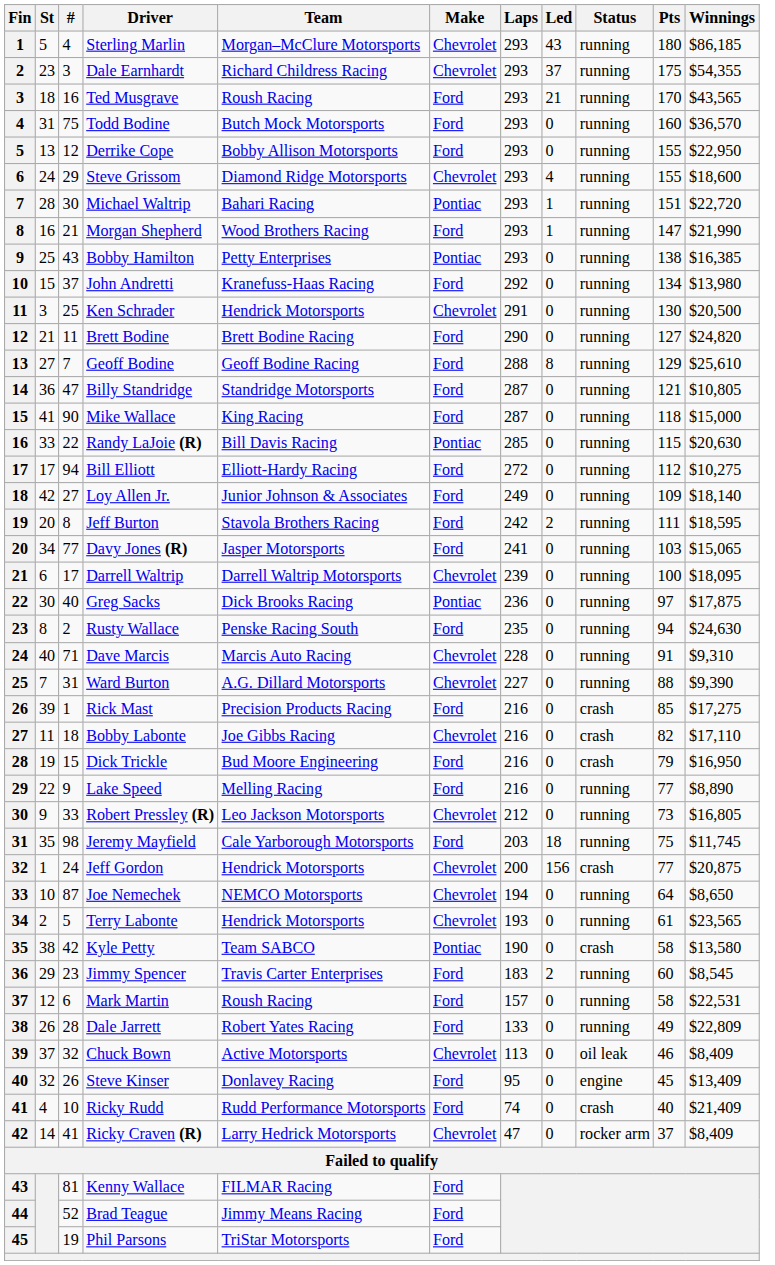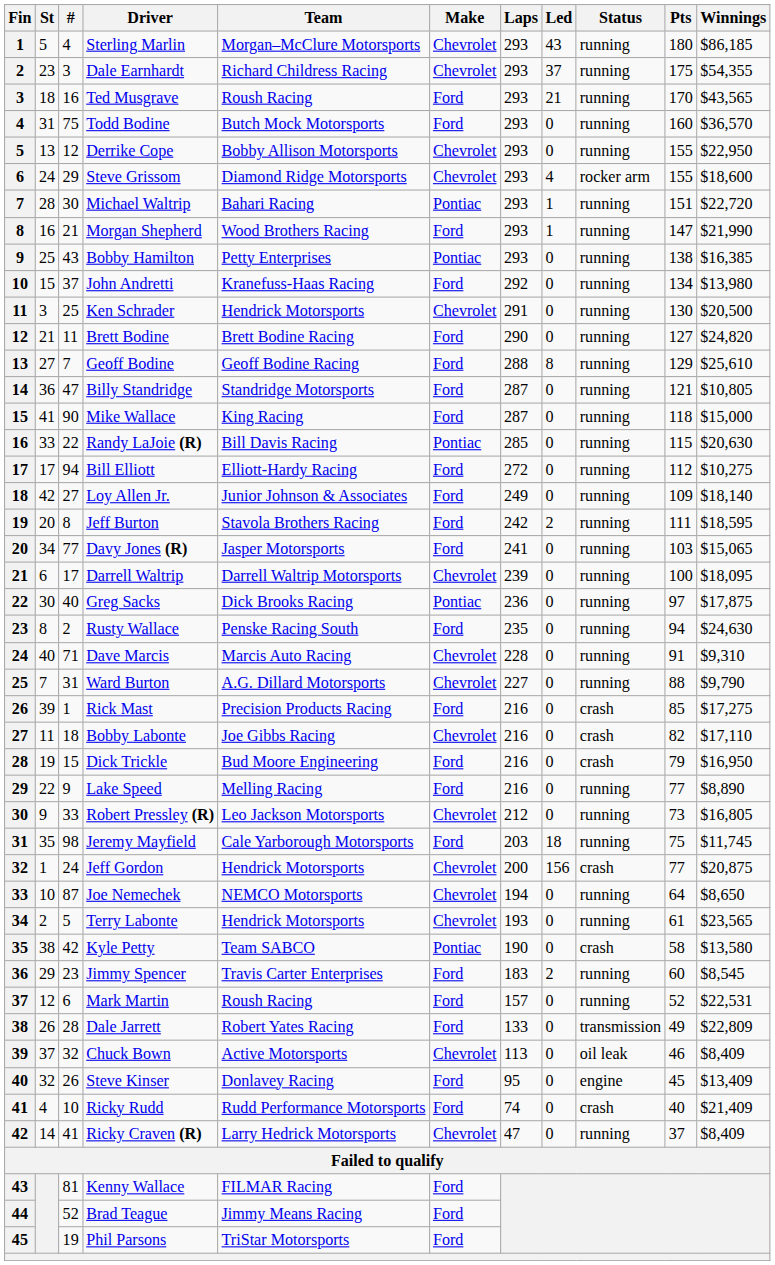 <table class="wikitable" style="font-size:95%">
 <tr>
 <th>Fin</th>
 <th>St</th>
 <th>#</th>
 <th>Driver</th>
 <th>Team</th>
 <th>Make</th>
 <th>Laps</th>
 <th>Led</th>
 <th>Status</th>
 <th>Pts</th>
 <th>Winnings</th>
 </tr>
 <tr>
 <th>1</th>
 <td>5</td>
 <td>4</td>
 <td><a href='#'>Sterling Marlin</a></td>
 <td><a href='#'>Morgan–McClure Motorsports</a></td>
 <td><a href='#'>Chevrolet</a></td>
 <td>293</td>
 <td>43</td>
 <td>running</td>
 <td>180</td>
 <td>$86,185</td>
 </tr>
 <tr>
 <th>2</th>
 <td>23</td>
 <td>3</td>
 <td><a href='#'>Dale Earnhardt</a></td>
 <td><a href='#'>Richard Childress Racing</a></td>
 <td><a href='#'>Chevrolet</a></td>
 <td>293</td>
 <td>37</td>
 <td>running</td>
 <td>175</td>
 <td>$54,355</td>
 </tr>
 <tr>
 <th>3</th>
 <td>18</td>
 <td>16</td>
 <td><a href='#'>Ted Musgrave</a></td>
 <td><a href='#'>Roush Racing</a></td>
 <td><a href='#'>Ford</a></td>
 <td>293</td>
 <td>21</td>
 <td>running</td>
 <td>170</td>
 <td>$43,565</td>
 </tr>
 <tr>
 <th>4</th>
 <td>31</td>
 <td>75</td>
 <td><a href='#'>Todd Bodine</a></td>
 <td><a href='#'>Butch Mock Motorsports</a></td>
 <td><a href='#'>Ford</a></td>
 <td>293</td>
 <td>0</td>
 <td>running</td>
 <td>160</td>
 <td>$36,570</td>
 </tr>
 <tr>
 <th>5</th>
 <td>13</td>
 <td>12</td>
 <td><a href='#'>Derrike Cope</a></td>
 <td><a href='#'>Bobby Allison Motorsports</a></td>
-<td><a href='#'>Ford</a></td>
+<td><a href='#'>Chevrolet</a></td>
 <td>293</td>
 <td>0</td>
 <td>running</td>
 <td>155</td>
 <td>$22,950</td>
 </tr>
 <tr>
 <th>6</th>
 <td>24</td>
 <td>29</td>
 <td><a href='#'>Steve Grissom</a></td>
 <td><a href='#'>Diamond Ridge Motorsports</a></td>
 <td><a href='#'>Chevrolet</a></td>
 <td>293</td>
 <td>4</td>
-<td>running</td>
+<td>rocker arm</td>
 <td>155</td>
 <td>$18,600</td>
 </tr>
 <tr>
 <th>7</th>
 <td>28</td>
 <td>30</td>
 <td><a href='#'>Michael Waltrip</a></td>
 <td><a href='#'>Bahari Racing</a></td>
 <td><a href='#'>Pontiac</a></td>
 <td>293</td>
 <td>1</td>
 <td>running</td>
 <td>151</td>
 <td>$22,720</td>
 </tr>
 <tr>
 <th>8</th>
 <td>16</td>
 <td>21</td>
 <td><a href='#'>Morgan Shepherd</a></td>
 <td><a href='#'>Wood Brothers Racing</a></td>
 <td><a href='#'>Ford</a></td>
 <td>293</td>
 <td>1</td>
 <td>running</td>
 <td>147</td>
 <td>$21,990</td>
 </tr>
 <tr>
 <th>9</th>
 <td>25</td>
 <td>43</td>
 <td><a href='#'>Bobby Hamilton</a></td>
 <td><a href='#'>Petty Enterprises</a></td>
 <td><a href='#'>Pontiac</a></td>
 <td>293</td>
 <td>0</td>
 <td>running</td>
 <td>138</td>
 <td>$16,385</td>
 </tr>
 <tr>
 <th>10</th>
 <td>15</td>
 <td>37</td>
 <td><a href='#'>John Andretti</a></td>
 <td><a href='#'>Kranefuss-Haas Racing</a></td>
 <td><a href='#'>Ford</a></td>
 <td>292</td>
 <td>0</td>
 <td>running</td>
 <td>134</td>
 <td>$13,980</td>
 </tr>
 <tr>
 <th>11</th>
 <td>3</td>
 <td>25</td>
 <td><a href='#'>Ken Schrader</a></td>
 <td><a href='#'>Hendrick Motorsports</a></td>
 <td><a href='#'>Chevrolet</a></td>
 <td>291</td>
 <td>0</td>
 <td>running</td>
 <td>130</td>
 <td>$20,500</td>
 </tr>
 <tr>
 <th>12</th>
 <td>21</td>
 <td>11</td>
 <td><a href='#'>Brett Bodine</a></td>
 <td><a href='#'>Brett Bodine Racing</a></td>
 <td><a href='#'>Ford</a></td>
 <td>290</td>
 <td>0</td>
 <td>running</td>
 <td>127</td>
 <td>$24,820</td>
 </tr>
 <tr>
 <th>13</th>
 <td>27</td>
 <td>7</td>
 <td><a href='#'>Geoff Bodine</a></td>
 <td><a href='#'>Geoff Bodine Racing</a></td>
 <td><a href='#'>Ford</a></td>
 <td>288</td>
 <td>8</td>
 <td>running</td>
 <td>129</td>
 <td>$25,610</td>
 </tr>
 <tr>
 <th>14</th>
 <td>36</td>
 <td>47</td>
 <td><a href='#'>Billy Standridge</a></td>
 <td><a href='#'>Standridge Motorsports</a></td>
 <td><a href='#'>Ford</a></td>
 <td>287</td>
 <td>0</td>
 <td>running</td>
 <td>121</td>
 <td>$10,805</td>
 </tr>
 <tr>
 <th>15</th>
 <td>41</td>
 <td>90</td>
 <td><a href='#'>Mike Wallace</a></td>
 <td><a href='#'>King Racing</a></td>
 <td><a href='#'>Ford</a></td>
 <td>287</td>
 <td>0</td>
 <td>running</td>
 <td>118</td>
 <td>$15,000</td>
 </tr>
 <tr>
 <th>16</th>
 <td>33</td>
 <td>22</td>
 <td><a href='#'>Randy LaJoie</a> <strong>(R)</strong></td>
 <td><a href='#'>Bill Davis Racing</a></td>
 <td><a href='#'>Pontiac</a></td>
 <td>285</td>
 <td>0</td>
 <td>running</td>
 <td>115</td>
 <td>$20,630</td>
 </tr>
 <tr>
 <th>17</th>
 <td>17</td>
 <td>94</td>
 <td><a href='#'>Bill Elliott</a></td>
 <td><a href='#'>Elliott-Hardy Racing</a></td>
 <td><a href='#'>Ford</a></td>
 <td>272</td>
 <td>0</td>
 <td>running</td>
 <td>112</td>
 <td>$10,275</td>
 </tr>
 <tr>
 <th>18</th>
 <td>42</td>
 <td>27</td>
 <td><a href='#'>Loy Allen Jr.</a></td>
 <td><a href='#'>Junior Johnson & Associates</a></td>
 <td><a href='#'>Ford</a></td>
 <td>249</td>
 <td>0</td>
 <td>running</td>
 <td>109</td>
 <td>$18,140</td>
 </tr>
 <tr>
 <th>19</th>
 <td>20</td>
 <td>8</td>
 <td><a href='#'>Jeff Burton</a></td>
 <td><a href='#'>Stavola Brothers Racing</a></td>
 <td><a href='#'>Ford</a></td>
 <td>242</td>
 <td>2</td>
 <td>running</td>
 <td>111</td>
 <td>$18,595</td>
 </tr>
 <tr>
 <th>20</th>
 <td>34</td>
 <td>77</td>
 <td><a href='#'>Davy Jones</a> <strong>(R)</strong></td>
 <td><a href='#'>Jasper Motorsports</a></td>
 <td><a href='#'>Ford</a></td>
 <td>241</td>
 <td>0</td>
 <td>running</td>
 <td>103</td>
 <td>$15,065</td>
 </tr>
 <tr>
 <th>21</th>
 <td>6</td>
 <td>17</td>
 <td><a href='#'>Darrell Waltrip</a></td>
 <td><a href='#'>Darrell Waltrip Motorsports</a></td>
 <td><a href='#'>Chevrolet</a></td>
 <td>239</td>
 <td>0</td>
 <td>running</td>
 <td>100</td>
 <td>$18,095</td>
 </tr>
 <tr>
 <th>22</th>
 <td>30</td>
 <td>40</td>
 <td><a href='#'>Greg Sacks</a></td>
 <td><a href='#'>Dick Brooks Racing</a></td>
 <td><a href='#'>Pontiac</a></td>
 <td>236</td>
 <td>0</td>
 <td>running</td>
 <td>97</td>
 <td>$17,875</td>
 </tr>
 <tr>
 <th>23</th>
 <td>8</td>
 <td>2</td>
 <td><a href='#'>Rusty Wallace</a></td>
 <td><a href='#'>Penske Racing South</a></td>
 <td><a href='#'>Ford</a></td>
 <td>235</td>
 <td>0</td>
 <td>running</td>
 <td>94</td>
 <td>$24,630</td>
 </tr>
 <tr>
 <th>24</th>
 <td>40</td>
 <td>71</td>
 <td><a href='#'>Dave Marcis</a></td>
 <td><a href='#'>Marcis Auto Racing</a></td>
 <td><a href='#'>Chevrolet</a></td>
 <td>228</td>
 <td>0</td>
 <td>running</td>
 <td>91</td>
 <td>$9,310</td>
 </tr>
 <tr>
 <th>25</th>
 <td>7</td>
 <td>31</td>
 <td><a href='#'>Ward Burton</a></td>
 <td><a href='#'>A.G. Dillard Motorsports</a></td>
 <td><a href='#'>Chevrolet</a></td>
 <td>227</td>
 <td>0</td>
 <td>running</td>
 <td>88</td>
-<td>$9,390</td>
+<td>$9,790</td>
 </tr>
 <tr>
 <th>26</th>
 <td>39</td>
 <td>1</td>
 <td><a href='#'>Rick Mast</a></td>
 <td><a href='#'>Precision Products Racing</a></td>
 <td><a href='#'>Ford</a></td>
 <td>216</td>
 <td>0</td>
 <td>crash</td>
 <td>85</td>
 <td>$17,275</td>
 </tr>
 <tr>
 <th>27</th>
 <td>11</td>
 <td>18</td>
 <td><a href='#'>Bobby Labonte</a></td>
 <td><a href='#'>Joe Gibbs Racing</a></td>
 <td><a href='#'>Chevrolet</a></td>
 <td>216</td>
 <td>0</td>
 <td>crash</td>
 <td>82</td>
 <td>$17,110</td>
 </tr>
 <tr>
 <th>28</th>
 <td>19</td>
 <td>15</td>
 <td><a href='#'>Dick Trickle</a></td>
 <td><a href='#'>Bud Moore Engineering</a></td>
 <td><a href='#'>Ford</a></td>
 <td>216</td>
 <td>0</td>
 <td>crash</td>
 <td>79</td>
 <td>$16,950</td>
 </tr>
 <tr>
 <th>29</th>
 <td>22</td>
 <td>9</td>
 <td><a href='#'>Lake Speed</a></td>
 <td><a href='#'>Melling Racing</a></td>
 <td><a href='#'>Ford</a></td>
 <td>216</td>
 <td>0</td>
 <td>running</td>
 <td>77</td>
 <td>$8,890</td>
 </tr>
 <tr>
 <th>30</th>
 <td>9</td>
 <td>33</td>
 <td><a href='#'>Robert Pressley</a> <strong>(R)</strong></td>
 <td><a href='#'>Leo Jackson Motorsports</a></td>
 <td><a href='#'>Chevrolet</a></td>
 <td>212</td>
 <td>0</td>
 <td>running</td>
 <td>73</td>
 <td>$16,805</td>
 </tr>
 <tr>
 <th>31</th>
 <td>35</td>
 <td>98</td>
 <td><a href='#'>Jeremy Mayfield</a></td>
 <td><a href='#'>Cale Yarborough Motorsports</a></td>
 <td><a href='#'>Ford</a></td>
 <td>203</td>
 <td>18</td>
 <td>running</td>
 <td>75</td>
 <td>$11,745</td>
 </tr>
 <tr>
 <th>32</th>
 <td>1</td>
 <td>24</td>
 <td><a href='#'>Jeff Gordon</a></td>
 <td><a href='#'>Hendrick Motorsports</a></td>
 <td><a href='#'>Chevrolet</a></td>
 <td>200</td>
 <td>156</td>
 <td>crash</td>
 <td>77</td>
 <td>$20,875</td>
 </tr>
 <tr>
 <th>33</th>
 <td>10</td>
 <td>87</td>
 <td><a href='#'>Joe Nemechek</a></td>
 <td><a href='#'>NEMCO Motorsports</a></td>
 <td><a href='#'>Chevrolet</a></td>
 <td>194</td>
 <td>0</td>
 <td>running</td>
 <td>64</td>
 <td>$8,650</td>
 </tr>
 <tr>
 <th>34</th>
 <td>2</td>
 <td>5</td>
 <td><a href='#'>Terry Labonte</a></td>
 <td><a href='#'>Hendrick Motorsports</a></td>
 <td><a href='#'>Chevrolet</a></td>
 <td>193</td>
 <td>0</td>
 <td>running</td>
 <td>61</td>
 <td>$23,565</td>
 </tr>
 <tr>
 <th>35</th>
 <td>38</td>
 <td>42</td>
 <td><a href='#'>Kyle Petty</a></td>
 <td><a href='#'>Team SABCO</a></td>
 <td><a href='#'>Pontiac</a></td>
 <td>190</td>
 <td>0</td>
 <td>crash</td>
 <td>58</td>
 <td>$13,580</td>
 </tr>
 <tr>
 <th>36</th>
 <td>29</td>
 <td>23</td>
 <td><a href='#'>Jimmy Spencer</a></td>
 <td><a href='#'>Travis Carter Enterprises</a></td>
 <td><a href='#'>Ford</a></td>
 <td>183</td>
 <td>2</td>
 <td>running</td>
 <td>60</td>
 <td>$8,545</td>
 </tr>
 <tr>
 <th>37</th>
 <td>12</td>
 <td>6</td>
 <td><a href='#'>Mark Martin</a></td>
 <td><a href='#'>Roush Racing</a></td>
 <td><a href='#'>Ford</a></td>
 <td>157</td>
 <td>0</td>
 <td>running</td>
-<td>58</td>
+<td>52</td>
 <td>$22,531</td>
 </tr>
 <tr>
 <th>38</th>
 <td>26</td>
 <td>28</td>
 <td><a href='#'>Dale Jarrett</a></td>
 <td><a href='#'>Robert Yates Racing</a></td>
 <td><a href='#'>Ford</a></td>
 <td>133</td>
 <td>0</td>
-<td>running</td>
+<td>transmission</td>
 <td>49</td>
 <td>$22,809</td>
 </tr>
 <tr>
 <th>39</th>
 <td>37</td>
 <td>32</td>
 <td><a href='#'>Chuck Bown</a></td>
 <td><a href='#'>Active Motorsports</a></td>
 <td><a href='#'>Chevrolet</a></td>
 <td>113</td>
 <td>0</td>
 <td>oil leak</td>
 <td>46</td>
 <td>$8,409</td>
 </tr>
 <tr>
 <th>40</th>
 <td>32</td>
 <td>26</td>
 <td><a href='#'>Steve Kinser</a></td>
 <td><a href='#'>Donlavey Racing</a></td>
 <td><a href='#'>Ford</a></td>
 <td>95</td>
 <td>0</td>
 <td>engine</td>
 <td>45</td>
 <td>$13,409</td>
 </tr>
 <tr>
 <th>41</th>
 <td>4</td>
 <td>10</td>
 <td><a href='#'>Ricky Rudd</a></td>
 <td><a href='#'>Rudd Performance Motorsports</a></td>
 <td><a href='#'>Ford</a></td>
 <td>74</td>
 <td>0</td>
 <td>crash</td>
 <td>40</td>
 <td>$21,409</td>
 </tr>
 <tr>
 <th>42</th>
 <td>14</td>
 <td>41</td>
 <td><a href='#'>Ricky Craven</a> <strong>(R)</strong></td>
 <td><a href='#'>Larry Hedrick Motorsports</a></td>
 <td><a href='#'>Chevrolet</a></td>
 <td>47</td>
 <td>0</td>
-<td>rocker arm</td>
+<td>running</td>
 <td>37</td>
 <td>$8,409</td>
 </tr>
 <tr>
 <th colspan="11">Failed to qualify</th>
 </tr>
 <tr>
 <th>43</th>
 <th rowspan="3"></th>
 <td>81</td>
 <td><a href='#'>Kenny Wallace</a></td>
 <td><a href='#'>FILMAR Racing</a></td>
 <td><a href='#'>Ford</a></td>
 <th colspan="5" rowspan="3"></th>
 </tr>
 <tr>
 <th>44</th>
 <td>52</td>
 <td><a href='#'>Brad Teague</a></td>
 <td><a href='#'>Jimmy Means Racing</a></td>
 <td><a href='#'>Ford</a></td>
 </tr>
 <tr>
 <th>45</th>
 <td>19</td>
 <td><a href='#'>Phil Parsons</a></td>
 <td><a href='#'>TriStar Motorsports</a></td>
 <td><a href='#'>Ford</a></td>
 </tr>
 <tr>
 <th colspan="11"></th>
 </tr>
 </table>
